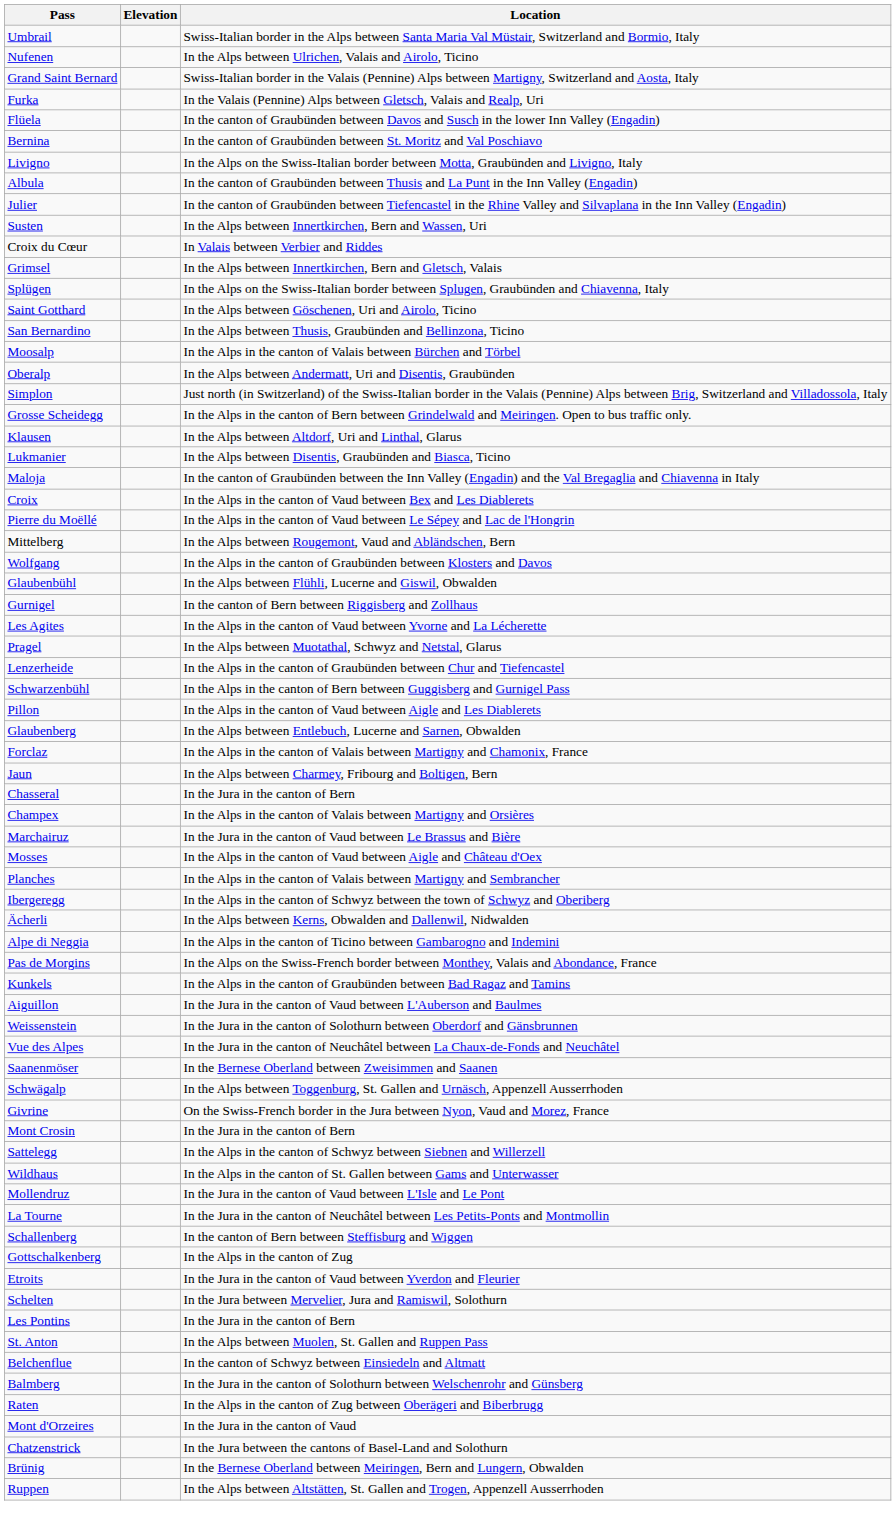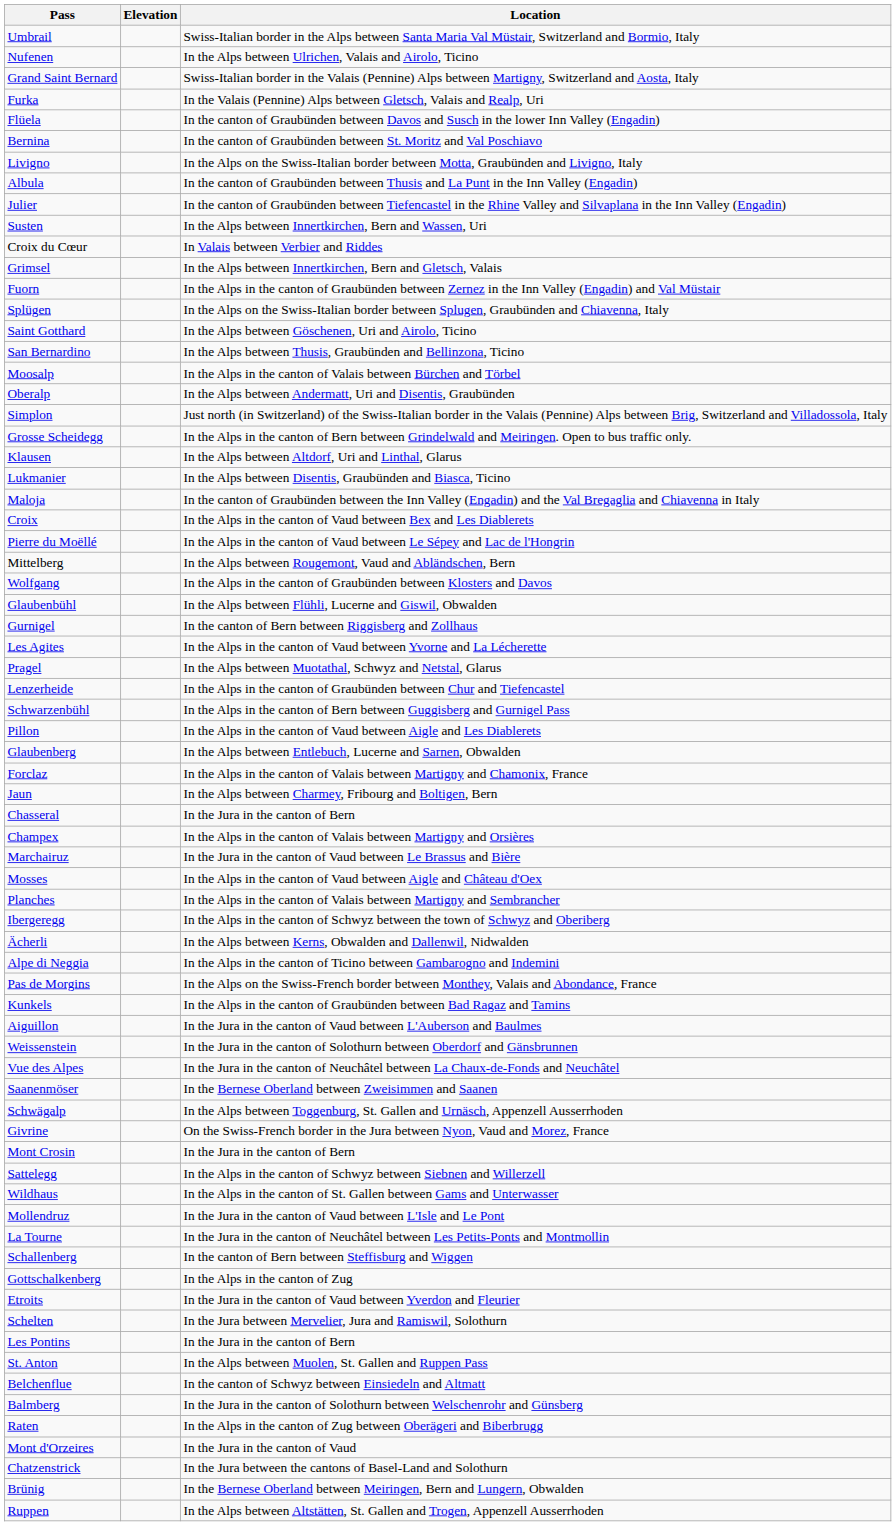 <table class="wikitable">
 <tr>
 <th>Pass</th>
 <th align="center">Elevation</th>
 <th align="center">Location</th>
 </tr>
 <tr>
 <td><a href='#'>Umbrail</a></td>
 <td align="center"></td>
 <td>Swiss-Italian border in the Alps between <a href='#'>Santa Maria Val Müstair</a>, Switzerland and <a href='#'>Bormio</a>, Italy</td>
 </tr>
 <tr>
 <td><a href='#'>Nufenen</a></td>
 <td align="center"></td>
 <td>In the Alps between <a href='#'>Ulrichen</a>, Valais and <a href='#'>Airolo</a>, Ticino</td>
 </tr>
 <tr>
 <td><a href='#'>Grand Saint Bernard</a></td>
 <td align="center"></td>
 <td>Swiss-Italian border in the Valais (Pennine) Alps between <a href='#'>Martigny</a>, Switzerland and <a href='#'>Aosta</a>, Italy</td>
 </tr>
 <tr>
 <td><a href='#'>Furka</a></td>
 <td align="center"></td>
 <td>In the Valais (Pennine) Alps between <a href='#'>Gletsch</a>, Valais and <a href='#'>Realp</a>, Uri</td>
 </tr>
 <tr>
 <td><a href='#'>Flüela</a></td>
 <td align="center"></td>
 <td>In the canton of Graubünden between <a href='#'>Davos</a> and <a href='#'>Susch</a> in the lower Inn Valley (<a href='#'>Engadin</a>)</td>
 </tr>
 <tr>
 <td><a href='#'>Bernina</a></td>
 <td align="center"></td>
 <td>In the canton of Graubünden between <a href='#'>St. Moritz</a> and <a href='#'>Val Poschiavo</a></td>
 </tr>
 <tr>
 <td><a href='#'>Livigno</a></td>
 <td align="center"></td>
 <td>In the Alps on the Swiss-Italian border between <a href='#'>Motta</a>, Graubünden and <a href='#'>Livigno</a>, Italy</td>
 </tr>
 <tr>
 <td><a href='#'>Albula</a></td>
 <td align="center"></td>
 <td>In the canton of Graubünden between <a href='#'>Thusis</a> and <a href='#'>La Punt</a> in the Inn Valley (<a href='#'>Engadin</a>)</td>
 </tr>
 <tr>
 <td><a href='#'>Julier</a></td>
 <td align="center"></td>
 <td>In the canton of Graubünden between <a href='#'>Tiefencastel</a> in the <a href='#'>Rhine</a> Valley and <a href='#'>Silvaplana</a> in the Inn Valley (<a href='#'>Engadin</a>)</td>
 </tr>
 <tr>
 <td><a href='#'>Susten</a></td>
 <td align="center"></td>
 <td>In the Alps between <a href='#'>Innertkirchen</a>, Bern and <a href='#'>Wassen</a>, Uri</td>
 </tr>
 <tr>
 <td>Croix du Cœur</td>
 <td align="center"></td>
 <td>In <a href='#'>Valais</a> between <a href='#'>Verbier</a> and <a href='#'>Riddes</a></td>
 </tr>
 <tr>
 <td><a href='#'>Grimsel</a></td>
 <td align="center"></td>
 <td>In the Alps between <a href='#'>Innertkirchen</a>, Bern and <a href='#'>Gletsch</a>, Valais</td>
+</tr>
+<tr>
+<td><a href='#'>Fuorn</a></td>
+<td align="center"></td>
+<td>In the Alps in the canton of Graubünden between <a href='#'>Zernez</a> in the Inn Valley (<a href='#'>Engadin</a>) and <a href='#'>Val Müstair</a></td>
 </tr>
 <tr>
 <td><a href='#'>Splügen</a></td>
 <td align="center"></td>
 <td>In the Alps on the Swiss-Italian border between <a href='#'>Splugen</a>, Graubünden and <a href='#'>Chiavenna</a>, Italy</td>
 </tr>
 <tr>
 <td><a href='#'>Saint Gotthard</a></td>
 <td align="center"></td>
 <td>In the Alps between <a href='#'>Göschenen</a>, Uri and <a href='#'>Airolo</a>, Ticino</td>
 </tr>
 <tr>
 <td><a href='#'>San Bernardino</a></td>
 <td align="center"></td>
 <td>In the Alps between <a href='#'>Thusis</a>, Graubünden and <a href='#'>Bellinzona</a>, Ticino</td>
 </tr>
 <tr>
 <td><a href='#'>Moosalp</a></td>
 <td align="center"></td>
 <td>In the Alps in the canton of Valais between <a href='#'>Bürchen</a> and <a href='#'>Törbel</a></td>
 </tr>
 <tr>
 <td><a href='#'>Oberalp</a></td>
 <td align="center"></td>
 <td>In the Alps between <a href='#'>Andermatt</a>, Uri and <a href='#'>Disentis</a>, Graubünden</td>
 </tr>
 <tr>
 <td><a href='#'>Simplon</a></td>
 <td align="center"></td>
 <td>Just north (in Switzerland) of the Swiss-Italian border in the Valais (Pennine) Alps between <a href='#'>Brig</a>, Switzerland and <a href='#'>Villadossola</a>, Italy</td>
 </tr>
 <tr>
 <td><a href='#'>Grosse Scheidegg</a></td>
 <td align="center"></td>
 <td>In the Alps in the canton of Bern between <a href='#'>Grindelwald</a> and <a href='#'>Meiringen</a>. Open to bus traffic only.</td>
 </tr>
 <tr>
 <td><a href='#'>Klausen</a></td>
 <td align="center"></td>
 <td>In the Alps between <a href='#'>Altdorf</a>, Uri and <a href='#'>Linthal</a>, Glarus</td>
 </tr>
 <tr>
 <td><a href='#'>Lukmanier</a></td>
 <td align="center"></td>
 <td>In the Alps between <a href='#'>Disentis</a>, Graubünden and <a href='#'>Biasca</a>, Ticino</td>
 </tr>
 <tr>
 <td><a href='#'>Maloja</a></td>
 <td align="center"></td>
 <td>In the canton of Graubünden between the Inn Valley (<a href='#'>Engadin</a>) and the <a href='#'>Val Bregaglia</a> and <a href='#'>Chiavenna</a> in Italy</td>
 </tr>
 <tr>
 <td><a href='#'>Croix</a></td>
 <td align="center"></td>
 <td>In the Alps in the canton of Vaud between <a href='#'>Bex</a> and <a href='#'>Les Diablerets</a></td>
 </tr>
 <tr>
 <td><a href='#'>Pierre du Moëllé</a></td>
 <td align="center"></td>
 <td>In the Alps in the canton of Vaud between <a href='#'>Le Sépey</a> and <a href='#'>Lac de l'Hongrin</a></td>
 </tr>
 <tr>
 <td>Mittelberg</td>
 <td align="center"></td>
 <td>In the Alps between <a href='#'>Rougemont</a>, Vaud and <a href='#'>Abländschen</a>, Bern</td>
 </tr>
 <tr>
 <td><a href='#'>Wolfgang</a></td>
 <td align="center"></td>
 <td>In the Alps in the canton of Graubünden between <a href='#'>Klosters</a> and <a href='#'>Davos</a></td>
 </tr>
 <tr>
 <td><a href='#'>Glaubenbühl</a></td>
 <td align="center"></td>
 <td>In the Alps between <a href='#'>Flühli</a>, Lucerne and <a href='#'>Giswil</a>, Obwalden</td>
 </tr>
 <tr>
 <td><a href='#'>Gurnigel</a></td>
 <td align="center"></td>
 <td>In the canton of Bern between <a href='#'>Riggisberg</a> and <a href='#'>Zollhaus</a></td>
 </tr>
 <tr>
 <td><a href='#'>Les Agites</a></td>
 <td align="center"></td>
 <td>In the Alps in the canton of Vaud between <a href='#'>Yvorne</a> and <a href='#'>La Lécherette</a></td>
 </tr>
 <tr>
 <td><a href='#'>Pragel</a></td>
 <td align="center"></td>
 <td>In the Alps between <a href='#'>Muotathal</a>, Schwyz and <a href='#'>Netstal</a>, Glarus</td>
 </tr>
 <tr>
 <td><a href='#'>Lenzerheide</a></td>
 <td align="center"></td>
 <td>In the Alps in the canton of Graubünden between <a href='#'>Chur</a> and <a href='#'>Tiefencastel</a></td>
 </tr>
 <tr>
 <td><a href='#'>Schwarzenbühl</a></td>
 <td align="center"></td>
 <td>In the Alps in the canton of Bern between <a href='#'>Guggisberg</a> and <a href='#'>Gurnigel Pass</a></td>
 </tr>
 <tr>
 <td><a href='#'>Pillon</a></td>
 <td align="center"></td>
 <td>In the Alps in the canton of Vaud between <a href='#'>Aigle</a> and <a href='#'>Les Diablerets</a></td>
 </tr>
 <tr>
 <td><a href='#'>Glaubenberg</a></td>
 <td align="center"></td>
 <td>In the Alps between <a href='#'>Entlebuch</a>, Lucerne and <a href='#'>Sarnen</a>, Obwalden</td>
 </tr>
 <tr>
 <td><a href='#'>Forclaz</a></td>
 <td align="center"></td>
 <td>In the Alps in the canton of Valais between <a href='#'>Martigny</a> and <a href='#'>Chamonix</a>, France</td>
 </tr>
 <tr>
 <td><a href='#'>Jaun</a></td>
 <td align="center"></td>
 <td>In the Alps between <a href='#'>Charmey</a>, Fribourg and <a href='#'>Boltigen</a>, Bern</td>
 </tr>
 <tr>
 <td><a href='#'>Chasseral</a></td>
 <td align="center"></td>
 <td>In the Jura in the canton of Bern</td>
 </tr>
 <tr>
 <td><a href='#'>Champex</a></td>
 <td align="center"></td>
 <td>In the Alps in the canton of Valais between <a href='#'>Martigny</a> and <a href='#'>Orsières</a></td>
 </tr>
 <tr>
 <td><a href='#'>Marchairuz</a></td>
 <td align="center"></td>
 <td>In the Jura in the canton of Vaud between <a href='#'>Le Brassus</a> and <a href='#'>Bière</a></td>
 </tr>
 <tr>
 <td><a href='#'>Mosses</a></td>
 <td align="center"></td>
 <td>In the Alps in the canton of Vaud between <a href='#'>Aigle</a> and <a href='#'>Château d'Oex</a></td>
 </tr>
 <tr>
 <td><a href='#'>Planches</a></td>
 <td align="center"></td>
 <td>In the Alps in the canton of Valais between <a href='#'>Martigny</a> and <a href='#'>Sembrancher</a></td>
 </tr>
 <tr>
 <td><a href='#'>Ibergeregg</a></td>
 <td align="center"></td>
 <td>In the Alps in the canton of Schwyz between the town of <a href='#'>Schwyz</a> and <a href='#'>Oberiberg</a></td>
 </tr>
 <tr>
 <td><a href='#'>Ächerli</a></td>
 <td align="center"></td>
 <td>In the Alps between <a href='#'>Kerns</a>, Obwalden and <a href='#'>Dallenwil</a>, Nidwalden</td>
 </tr>
 <tr>
 <td><a href='#'>Alpe di Neggia</a></td>
 <td align="center"></td>
 <td>In the Alps in the canton of Ticino between <a href='#'>Gambarogno</a> and <a href='#'>Indemini</a></td>
 </tr>
 <tr>
 <td><a href='#'>Pas de Morgins</a></td>
 <td align="center"></td>
 <td>In the Alps on the Swiss-French border between <a href='#'>Monthey</a>, Valais and <a href='#'>Abondance</a>, France</td>
 </tr>
 <tr>
 <td><a href='#'>Kunkels</a></td>
 <td align="center"></td>
 <td>In the Alps in the canton of Graubünden between <a href='#'>Bad Ragaz</a> and <a href='#'>Tamins</a></td>
 </tr>
 <tr>
 <td><a href='#'>Aiguillon</a></td>
 <td align="center"></td>
 <td>In the Jura in the canton of Vaud between <a href='#'>L'Auberson</a> and <a href='#'>Baulmes</a></td>
 </tr>
 <tr>
 <td><a href='#'>Weissenstein</a></td>
 <td align="center"></td>
 <td>In the Jura in the canton of Solothurn between <a href='#'>Oberdorf</a> and <a href='#'>Gänsbrunnen</a></td>
 </tr>
 <tr>
 <td><a href='#'>Vue des Alpes</a></td>
 <td align="center"></td>
 <td>In the Jura in the canton of Neuchâtel between <a href='#'>La Chaux-de-Fonds</a> and <a href='#'>Neuchâtel</a></td>
 </tr>
 <tr>
 <td><a href='#'>Saanenmöser</a></td>
 <td align="center"></td>
 <td>In the <a href='#'>Bernese Oberland</a> between <a href='#'>Zweisimmen</a> and <a href='#'>Saanen</a></td>
 </tr>
 <tr>
 <td><a href='#'>Schwägalp</a></td>
 <td align="center"></td>
 <td>In the Alps between <a href='#'>Toggenburg</a>, St. Gallen and <a href='#'>Urnäsch</a>, Appenzell Ausserrhoden</td>
 </tr>
 <tr>
 <td><a href='#'>Givrine</a></td>
 <td align="center"></td>
 <td>On the Swiss-French border in the Jura between <a href='#'>Nyon</a>, Vaud and <a href='#'>Morez</a>, France</td>
 </tr>
 <tr>
 <td><a href='#'>Mont Crosin</a></td>
 <td align="center"></td>
 <td>In the Jura in the canton of Bern</td>
 </tr>
 <tr>
 <td><a href='#'>Sattelegg</a></td>
 <td align="center"></td>
 <td>In the Alps in the canton of Schwyz between <a href='#'>Siebnen</a> and <a href='#'>Willerzell</a></td>
 </tr>
 <tr>
 <td><a href='#'>Wildhaus</a></td>
 <td align="center"></td>
 <td>In the Alps in the canton of St. Gallen between <a href='#'>Gams</a> and <a href='#'>Unterwasser</a></td>
 </tr>
 <tr>
 <td><a href='#'>Mollendruz</a></td>
 <td align="center"></td>
 <td>In the Jura in the canton of Vaud between <a href='#'>L'Isle</a> and <a href='#'>Le Pont</a></td>
 </tr>
 <tr>
 <td><a href='#'>La Tourne</a></td>
 <td align="center"></td>
 <td>In the Jura in the canton of Neuchâtel between <a href='#'>Les Petits-Ponts</a> and <a href='#'>Montmollin</a></td>
 </tr>
 <tr>
 <td><a href='#'>Schallenberg</a></td>
 <td align="center"></td>
 <td>In the canton of Bern between <a href='#'>Steffisburg</a> and <a href='#'>Wiggen</a></td>
 </tr>
 <tr>
 <td><a href='#'>Gottschalkenberg</a></td>
 <td align="center"></td>
 <td>In the Alps in the canton of Zug</td>
 </tr>
 <tr>
 <td><a href='#'>Etroits</a></td>
 <td align="center"></td>
 <td>In the Jura in the canton of Vaud between <a href='#'>Yverdon</a> and <a href='#'>Fleurier</a></td>
 </tr>
 <tr>
 <td><a href='#'>Schelten</a></td>
 <td align="center"></td>
 <td>In the Jura between <a href='#'>Mervelier</a>, Jura and <a href='#'>Ramiswil</a>, Solothurn</td>
 </tr>
 <tr>
 <td><a href='#'>Les Pontins</a></td>
 <td align="center"></td>
 <td>In the Jura in the canton of Bern</td>
 </tr>
 <tr>
 <td><a href='#'>St. Anton</a></td>
 <td align="center"></td>
 <td>In the Alps between <a href='#'>Muolen</a>, St. Gallen and <a href='#'>Ruppen Pass</a></td>
 </tr>
 <tr>
 <td><a href='#'>Belchenflue</a></td>
 <td align="center"></td>
 <td>In the canton of Schwyz between <a href='#'>Einsiedeln</a> and <a href='#'>Altmatt</a></td>
 </tr>
 <tr>
 <td><a href='#'>Balmberg</a></td>
 <td align="center"></td>
 <td>In the Jura in the canton of Solothurn between <a href='#'>Welschenrohr</a> and <a href='#'>Günsberg</a></td>
 </tr>
 <tr>
 <td><a href='#'>Raten</a></td>
 <td align="center"></td>
 <td>In the Alps in the canton of Zug between <a href='#'>Oberägeri</a> and <a href='#'>Biberbrugg</a></td>
 </tr>
 <tr>
 <td><a href='#'>Mont d'Orzeires</a></td>
 <td align="center"></td>
 <td>In the Jura in the canton of Vaud</td>
 </tr>
 <tr>
 <td><a href='#'>Chatzenstrick</a></td>
 <td align="center"></td>
 <td>In the Jura between the cantons of Basel-Land and Solothurn</td>
 </tr>
 <tr>
 <td><a href='#'>Brünig</a></td>
 <td align="center"></td>
 <td>In the <a href='#'>Bernese Oberland</a> between <a href='#'>Meiringen</a>, Bern and <a href='#'>Lungern</a>, Obwalden</td>
 </tr>
 <tr>
 <td><a href='#'>Ruppen</a></td>
 <td align="center"></td>
 <td>In the Alps between <a href='#'>Altstätten</a>, St. Gallen and <a href='#'>Trogen</a>, Appenzell Ausserrhoden</td>
 </tr>
 </table>
